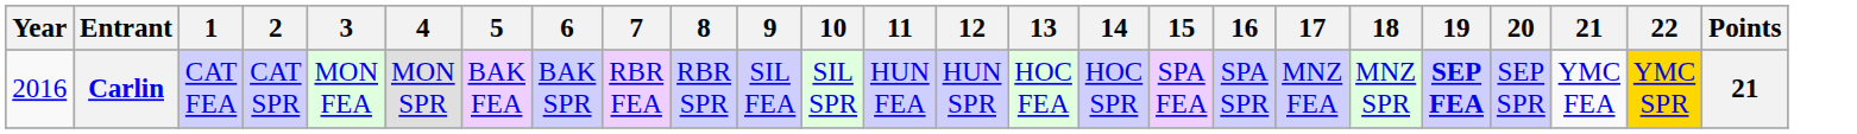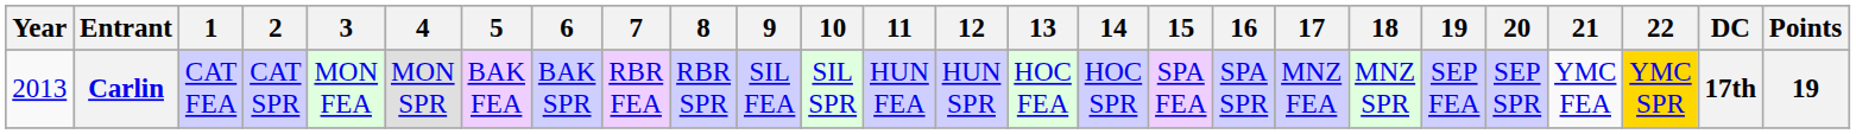 <table class="wikitable" style="text-align:center; font-size:85%">
 <tr>
 <th>Year</th>
 <th>Entrant</th>
 <th>1</th>
 <th>2</th>
 <th>3</th>
 <th>4</th>
 <th>5</th>
 <th>6</th>
 <th>7</th>
 <th>8</th>
 <th>9</th>
 <th>10</th>
 <th>11</th>
 <th>12</th>
 <th>13</th>
 <th>14</th>
 <th>15</th>
 <th>16</th>
 <th>17</th>
 <th>18</th>
 <th>19</th>
 <th>20</th>
 <th>21</th>
 <th>22</th>
+<th>DC</th>
 <th>Points</th>
 </tr>
 <tr>
-<td><a href='#'>2016</a></td>
+<td><a href='#'>2013</a></td>
 <th><a href='#'>Carlin</a></th>
 <td style="background:#CFCFFF;"><a href='#'>CAT<br>FEA</a><br></td>
 <td style="background:#CFCFFF;"><a href='#'>CAT<br>SPR</a><br></td>
 <td style="background:#DFFFDF;"><a href='#'>MON<br>FEA</a><br></td>
 <td style="background:#DFDFDF;"><a href='#'>MON<br>SPR</a><br></td>
 <td style="background:#EFCFFF;"><a href='#'>BAK<br>FEA</a><br></td>
 <td style="background:#CFCFFF;"><a href='#'>BAK<br>SPR</a><br></td>
 <td style="background:#EFCFFF;"><a href='#'>RBR<br>FEA</a><br></td>
 <td style="background:#CFCFFF;"><a href='#'>RBR<br>SPR</a><br></td>
 <td style="background:#CFCFFF;"><a href='#'>SIL<br>FEA</a><br></td>
 <td style="background:#DFFFDF;"><a href='#'>SIL<br>SPR</a><br></td>
 <td style="background:#CFCFFF;"><a href='#'>HUN<br>FEA</a><br></td>
 <td style="background:#CFCFFF;"><a href='#'>HUN<br>SPR</a><br></td>
 <td style="background:#DFFFDF;"><a href='#'>HOC<br>FEA</a><br></td>
 <td style="background:#CFCFFF;"><a href='#'>HOC<br>SPR</a><br></td>
 <td style="background:#EFCFFF;"><a href='#'>SPA<br>FEA</a><br></td>
 <td style="background:#CFCFFF;"><a href='#'>SPA<br>SPR</a><br></td>
 <td style="background:#CFCFFF;"><a href='#'>MNZ<br>FEA</a><br></td>
 <td style="background:#DFFFDF;"><a href='#'>MNZ<br>SPR</a><br></td>
-<td style="background:#CFCFFF;"><strong><a href='#'>SEP<br>FEA</a><br></strong></td>
+<td style="background:#CFCFFF;"><a href='#'>SEP<br>FEA</a><br></td>
 <td style="background:#CFCFFF;"><a href='#'>SEP<br>SPR</a><br></td>
 <td><a href='#'>YMC<br>FEA</a></td>
 <td style="background: gold;"><a href='#'>YMC<br>SPR</a></td>
-<th>21</th>
+<th>17th</th>
+<th>19</th>
 </tr>
 </table>
